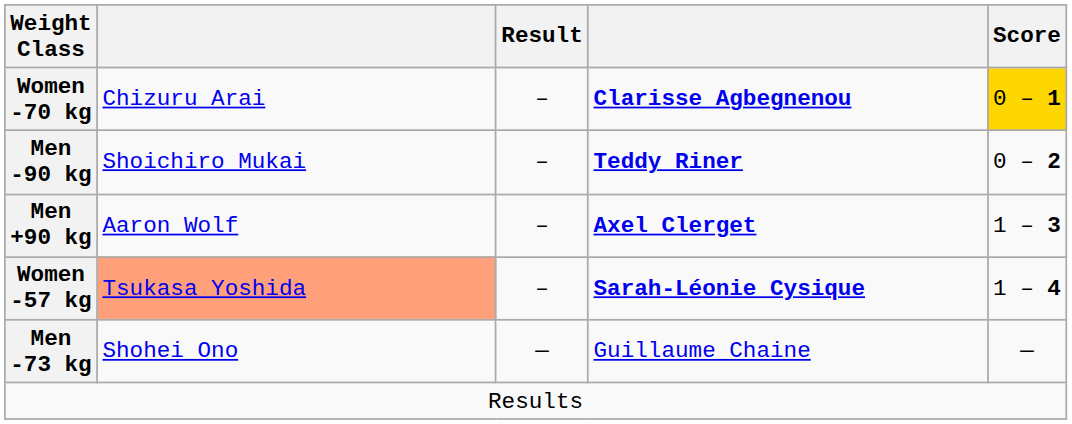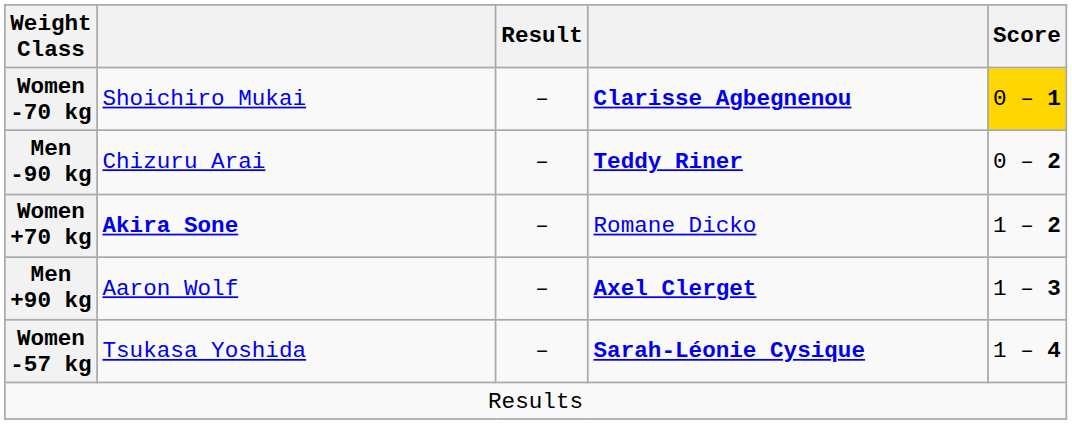 <table class="wikitable">
 <tr>
 <th>Weight Class</th>
 <th style="width: 230px;"></th>
 <th>Result</th>
 <th style="width: 230px;"></th>
 <th>Score</th>
 </tr>
 <tr>
 <th>Women -70 kg</th>
-<td><a href='#'>Chizuru Arai</a></td>
+<td><a href='#'>Shoichiro Mukai</a></td>
 <td align=center> – <strong></strong></td>
 <td><strong><a href='#'>Clarisse Agbegnenou</a></strong></td>
 <td align=center style="background: gold;">0 – <strong>1</strong></td>
 </tr>
 <tr>
 <th>Men -90 kg</th>
-<td><a href='#'>Shoichiro Mukai</a></td>
+<td><a href='#'>Chizuru Arai</a></td>
 <td align=center> – <strong></strong></td>
 <td><strong><a href='#'>Teddy Riner</a></strong></td>
 <td align=center>0 – <strong>2</strong></td>
+</tr>
+<tr>
+<th>Women +70 kg</th>
+<td><strong><a href='#'>Akira Sone</a></strong></td>
+<td align=center><strong></strong> – </td>
+<td><a href='#'>Romane Dicko</a></td>
+<td align=center>1 – <strong>2</strong></td>
 </tr>
 <tr>
 <th>Men +90 kg</th>
 <td><a href='#'>Aaron Wolf</a></td>
 <td align=center> – <strong></strong></td>
 <td><strong><a href='#'>Axel Clerget</a></strong></td>
 <td align=center>1 – <strong>3</strong></td>
 </tr>
 <tr>
 <th>Women -57 kg</th>
-<td style="background: lightsalmon;"><a href='#'>Tsukasa Yoshida</a></td>
+<td><a href='#'>Tsukasa Yoshida</a></td>
 <td align=center> – <strong></strong></td>
 <td><strong><a href='#'>Sarah-Léonie Cysique</a></strong></td>
 <td align=center>1 – <strong>4</strong></td>
 </tr>
 <tr>
-<th>Men -73 kg</th>
-<td><a href='#'>Shohei Ono</a></td>
-<td align=center>—</td>
-<td><a href='#'>Guillaume Chaine</a></td>
-<td align=center>—</td>
-</tr>
-<tr>
 <td align=center colspan=5>Results</td>
 </tr>
 </table>
